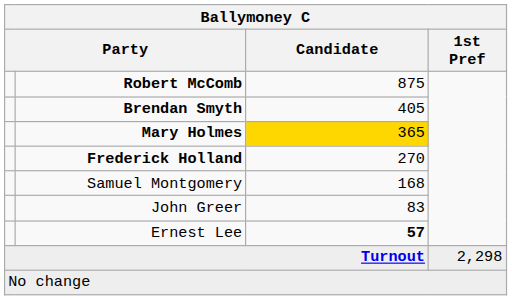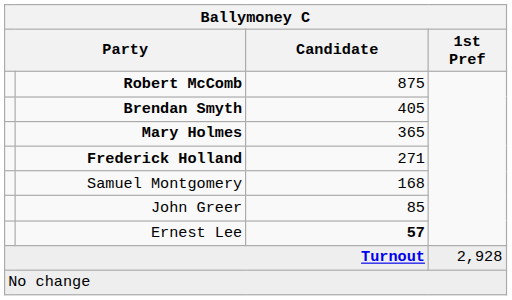 <table class="wikitable">
 <tr>
 <th colspan="4" align="center">Ballymoney C</th>
 </tr>
 <tr>
 <th colspan="2" align="center" width=200>Party</th>
 <th width=150>Candidate</th>
 <th width=60>1st Pref</th>
 </tr>
 <tr>
 <td></td>
 <td align="right"><strong>Robert McComb</strong></td>
 <td align="right">875</td>
 </tr>
 <tr>
 <td></td>
 <td align="right"><strong>Brendan Smyth</strong></td>
 <td align="right">405</td>
 </tr>
 <tr>
 <td></td>
 <td align="right"><strong>Mary Holmes</strong></td>
-<td align="right" style="background: gold;">365</td>
+<td align="right">365</td>
 </tr>
 <tr>
 <td></td>
 <td align="right"><strong>Frederick Holland</strong></td>
-<td align="right">270</td>
+<td align="right">271</td>
 </tr>
 <tr>
 <td></td>
 <td align="right">Samuel Montgomery</td>
 <td align="right">168</td>
 </tr>
 <tr>
 <td></td>
 <td align="right">John Greer</td>
-<td align="right">83</td>
+<td align="right">85</td>
 </tr>
 <tr>
 <td></td>
 <td align="right">Ernest Lee</td>
 <td align="right"><strong>57</strong></td>
 </tr>
 <tr bgcolor="EEEEEE">
 <td colspan=3 align="right"><strong><a href='#'>Turnout</a></strong></td>
-<td align="right">2,298</td>
+<td align="right">2,928</td>
 </tr>
 <tr>
 <td colspan=4 bgcolor="EEEEEE">No change</td>
 </tr>
 </table>
